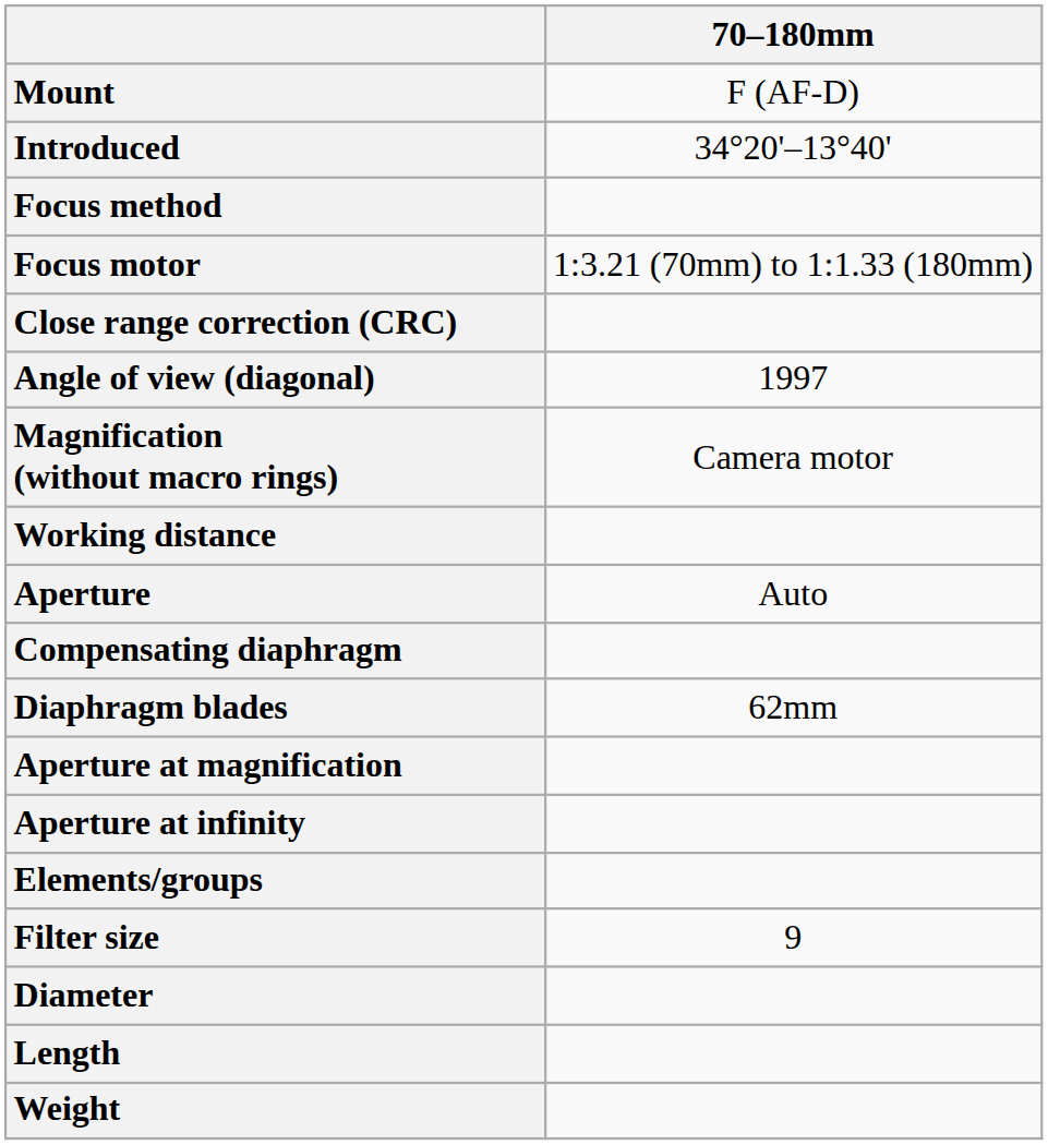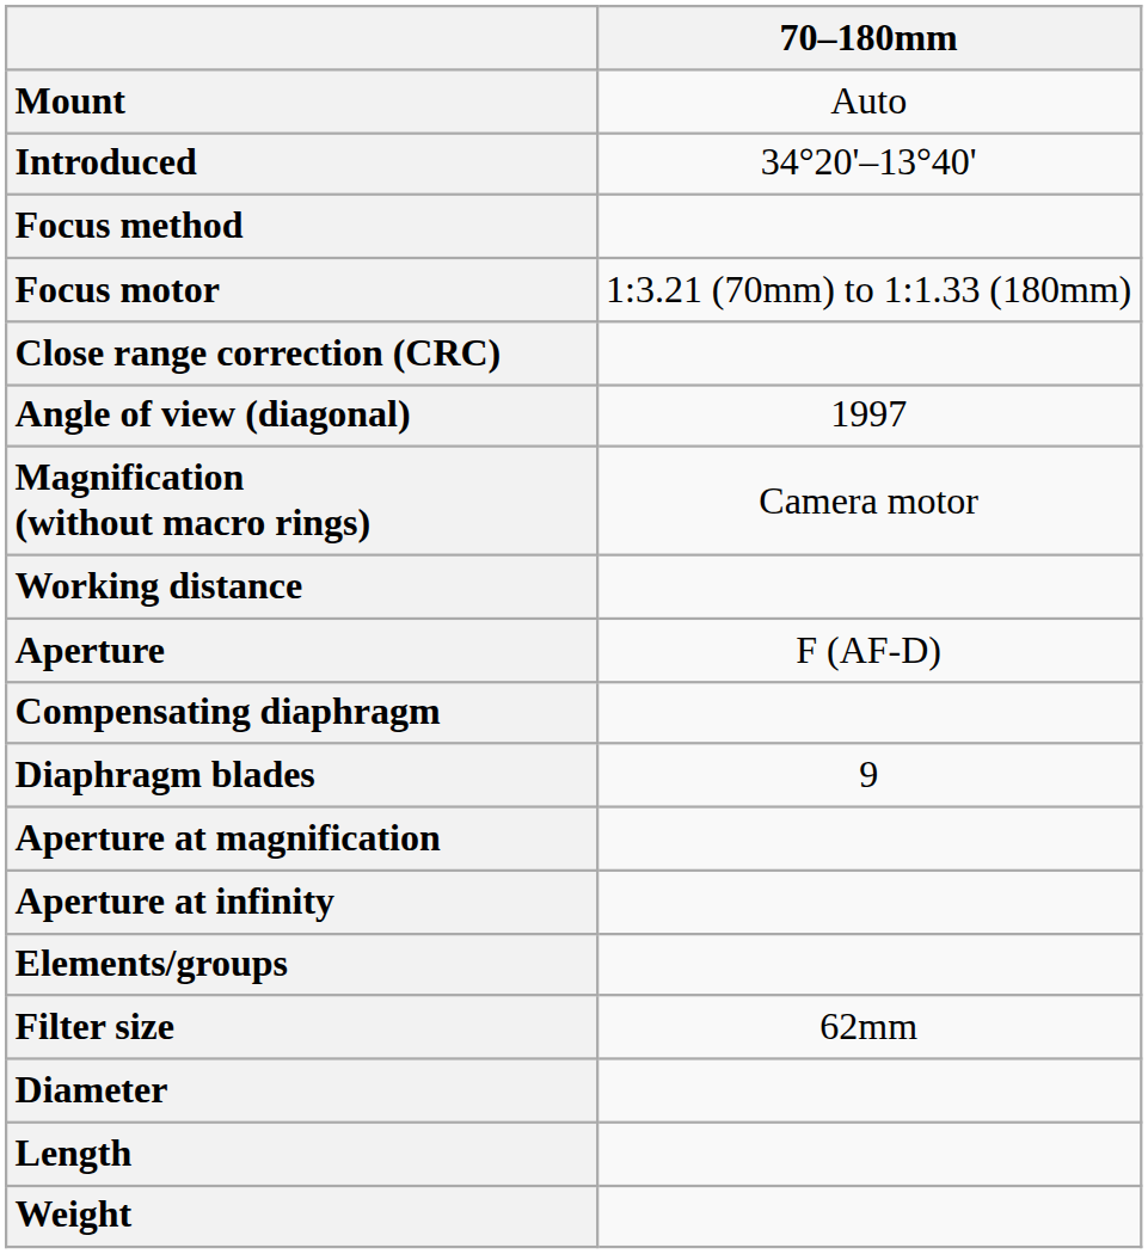 <table class="wikitable floatright" style="font-size:90%;text-align:center;">
 <tr>
 <th style="width: 15em"></th>
 <th>70–180mm </th>
 </tr>
 <tr>
 <th style="text-align: left">Mount</th>
-<td>F (AF‑D)</td>
+<td>Auto</td>
 </tr>
 <tr>
 <th style="text-align: left">Introduced</th>
 <td>34°20'–13°40'</td>
 </tr>
 <tr>
 <th style="text-align: left">Focus method</th>
 <td></td>
 </tr>
 <tr>
 <th style="text-align: left">Focus motor</th>
 <td>1:3.21 (70mm) to 1:1.33 (180mm)</td>
 </tr>
 <tr>
 <th style="text-align: left">Close range correction (CRC)</th>
 <td></td>
 </tr>
 <tr>
 <th style="text-align: left">Angle of view (diagonal)</th>
 <td>1997</td>
 </tr>
 <tr>
 <th style="text-align: left">Magnification<br>(without macro rings)</th>
 <td>Camera motor</td>
 </tr>
 <tr>
 <th style="text-align: left">Working distance</th>
 <td></td>
 </tr>
 <tr>
 <th style="text-align: left">Aperture</th>
-<td>Auto</td>
+<td>F (AF‑D)</td>
 </tr>
 <tr>
 <th style="text-align: left">Compensating diaphragm</th>
 <td></td>
 </tr>
 <tr>
 <th style="text-align: left">Diaphragm blades</th>
-<td>62mm</td>
+<td>9</td>
 </tr>
 <tr>
 <th style="text-align: left">Aperture at magnification</th>
 <td></td>
 </tr>
 <tr>
 <th style="text-align: left">Aperture at infinity</th>
 <td></td>
 </tr>
 <tr>
 <th style="text-align: left">Elements/groups</th>
 <td></td>
 </tr>
 <tr>
 <th style="text-align: left">Filter size</th>
-<td>9</td>
+<td>62mm</td>
 </tr>
 <tr>
 <th style="text-align: left">Diameter</th>
 <td></td>
 </tr>
 <tr>
 <th style="text-align: left">Length</th>
 <td></td>
 </tr>
 <tr>
 <th style="text-align: left">Weight</th>
 <td></td>
 </tr>
 </table>
